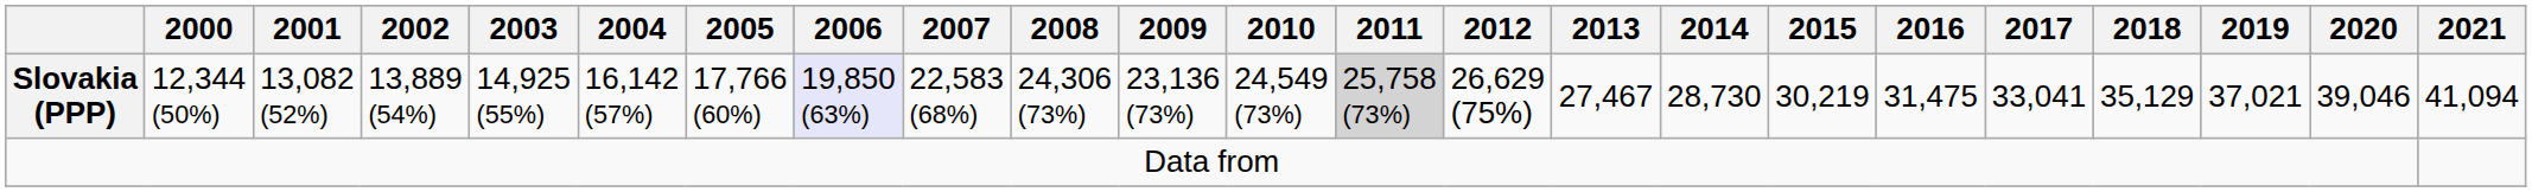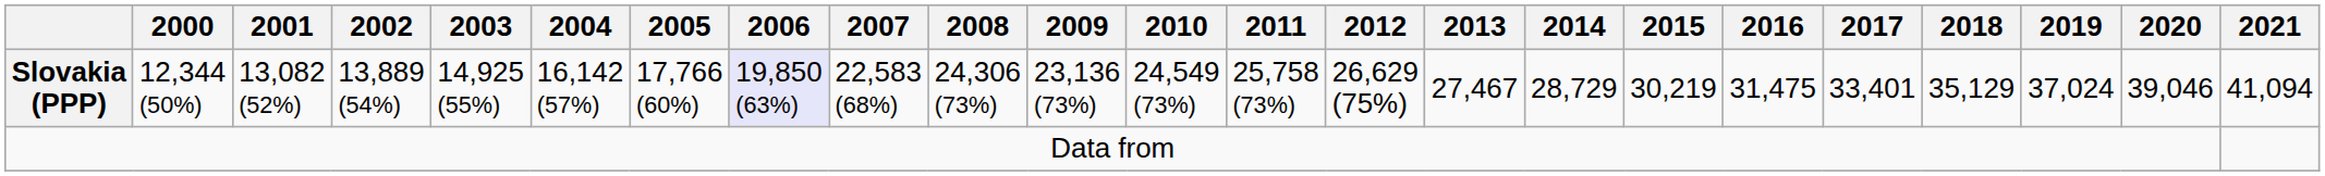 <table class="wikitable">
 <tr>
 <th></th>
 <th>2000</th>
 <th>2001</th>
 <th>2002</th>
 <th>2003</th>
 <th>2004</th>
 <th>2005</th>
 <th>2006</th>
 <th>2007</th>
 <th>2008</th>
 <th>2009</th>
 <th>2010</th>
 <th>2011</th>
 <th>2012</th>
 <th>2013</th>
 <th>2014</th>
 <th>2015</th>
 <th>2016</th>
 <th>2017</th>
 <th>2018</th>
 <th>2019</th>
 <th>2020</th>
 <th>2021</th>
 </tr>
 <tr>
 <th>Slovakia (PPP)</th>
 <td>12,344  <br> <small>(50%)</small></td>
 <td>13,082 <br> <small>(52%)</small></td>
 <td>13,889 <br> <small>(54%)</small></td>
 <td>14,925 <br> <small>(55%)</small></td>
 <td>16,142 <br> <small>(57%)</small></td>
 <td>17,766 <br> <small>(60%)</small></td>
 <td style="background: lavender;">19,850 <br> <small>(63%)</small></td>
 <td>22,583 <br> <small>(68%)</small></td>
 <td>24,306 <br> <small>(73%)</small></td>
 <td>23,136 <br> <small>(73%)</small></td>
 <td>24,549 <br> <small>(73%)</small></td>
-<td style="background: lightgrey;">25,758 <br> <small>(73%)</small></td>
+<td>25,758 <br> <small>(73%)</small></td>
 <td>26,629 <br> (75%)</td>
 <td>27,467 <br></td>
-<td>28,730 <br></td>
+<td>28,729 <br></td>
 <td>30,219 <br></td>
 <td>31,475 <br></td>
-<td>33,041 <br></td>
+<td>33,401 <br></td>
 <td>35,129 <br></td>
-<td>37,021 <br></td>
+<td>37,024 <br></td>
 <td>39,046 <br></td>
 <td>41,094 <br></td>
 </tr>
 <tr>
 <td colspan="22" align="center">Data from </td>
 <td></td>
 </tr>
 </table>
